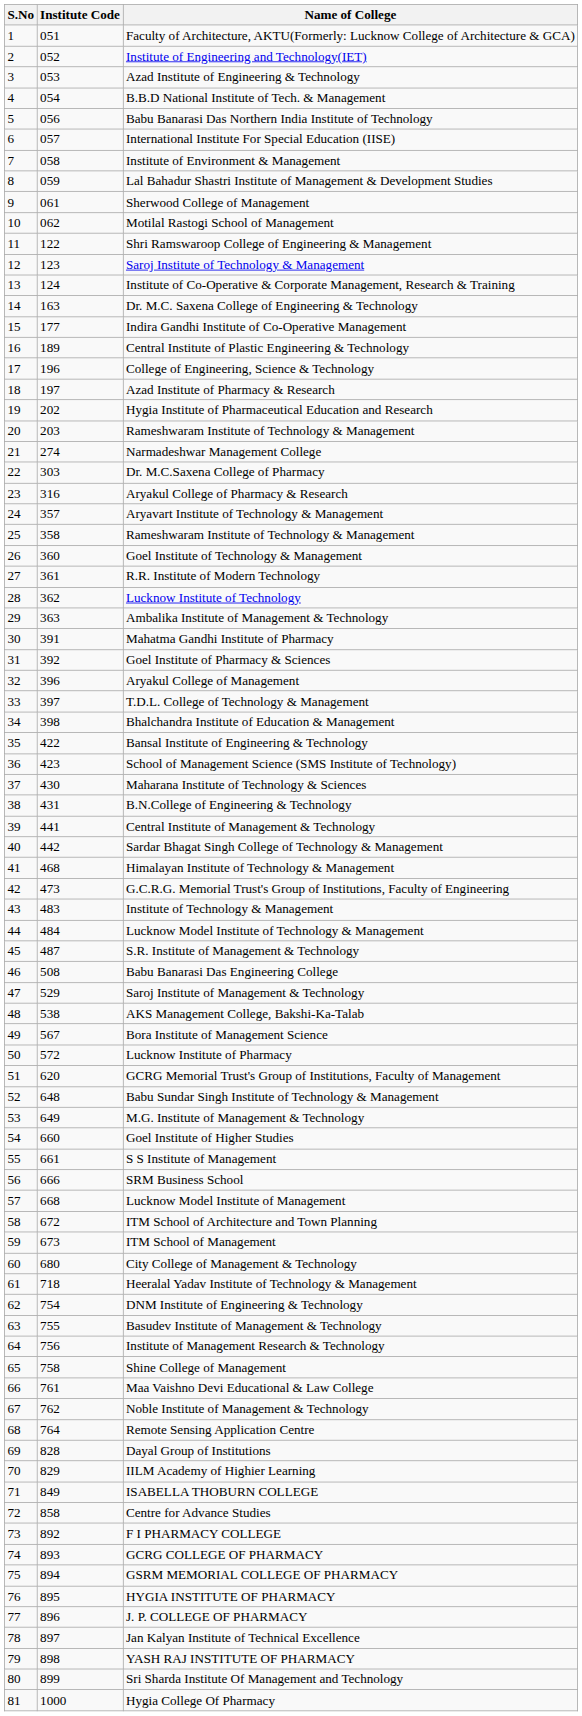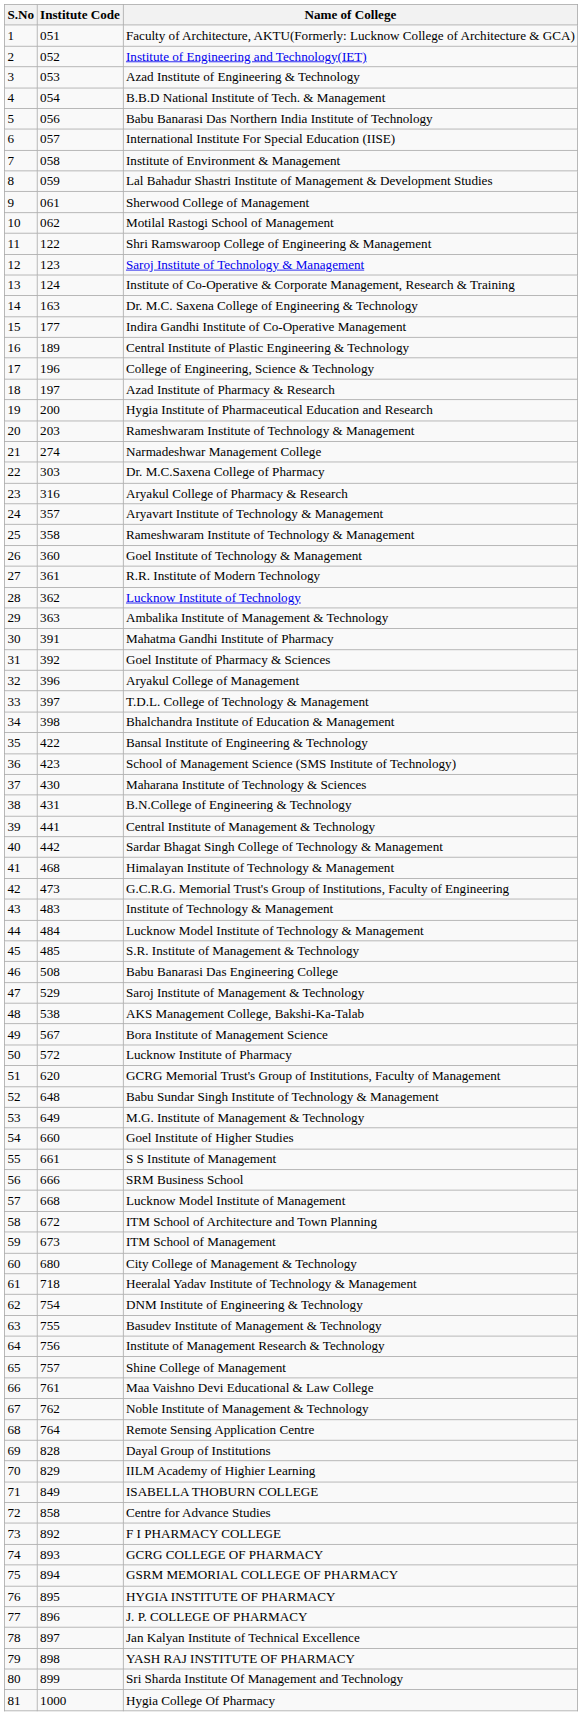 <table class="wikitable sortable">
 <tr>
 <th>S.No</th>
 <th>Institute Code</th>
 <th>Name of College</th>
 </tr>
 <tr>
 <td>1</td>
 <td>051</td>
 <td>Faculty of Architecture, AKTU(Formerly: Lucknow College of Architecture & GCA)</td>
 </tr>
 <tr>
 <td>2</td>
 <td>052</td>
 <td><a href='#'>Institute of Engineering and Technology(IET)</a></td>
 </tr>
 <tr>
 <td>3</td>
 <td>053</td>
 <td>Azad Institute of Engineering & Technology</td>
 </tr>
 <tr>
 <td>4</td>
 <td>054</td>
 <td>B.B.D National Institute of Tech. & Management</td>
 </tr>
 <tr>
 <td>5</td>
 <td>056</td>
 <td>Babu Banarasi Das Northern India Institute of Technology</td>
 </tr>
 <tr>
 <td>6</td>
 <td>057</td>
 <td>International Institute For Special Education (IISE)</td>
 </tr>
 <tr>
 <td>7</td>
 <td>058</td>
 <td>Institute of Environment & Management</td>
 </tr>
 <tr>
 <td>8</td>
 <td>059</td>
 <td>Lal Bahadur Shastri Institute of Management & Development Studies</td>
 </tr>
 <tr>
 <td>9</td>
 <td>061</td>
 <td>Sherwood College of Management</td>
 </tr>
 <tr>
 <td>10</td>
 <td>062</td>
 <td>Motilal Rastogi School of Management</td>
 </tr>
 <tr>
 <td>11</td>
 <td>122</td>
 <td>Shri Ramswaroop College of Engineering & Management</td>
 </tr>
 <tr>
 <td>12</td>
 <td>123</td>
 <td><a href='#'>Saroj Institute of Technology & Management</a></td>
 </tr>
 <tr>
 <td>13</td>
 <td>124</td>
 <td>Institute of Co-Operative & Corporate Management, Research & Training</td>
 </tr>
 <tr>
 <td>14</td>
 <td>163</td>
 <td>Dr. M.C. Saxena College of Engineering & Technology</td>
 </tr>
 <tr>
 <td>15</td>
 <td>177</td>
 <td>Indira Gandhi Institute of Co-Operative Management</td>
 </tr>
 <tr>
 <td>16</td>
 <td>189</td>
 <td>Central Institute of Plastic Engineering & Technology</td>
 </tr>
 <tr>
 <td>17</td>
 <td>196</td>
 <td>College of Engineering, Science & Technology</td>
 </tr>
 <tr>
 <td>18</td>
 <td>197</td>
 <td>Azad Institute of Pharmacy & Research</td>
 </tr>
 <tr>
 <td>19</td>
-<td>202</td>
+<td>200</td>
 <td>Hygia Institute of Pharmaceutical Education and Research</td>
 </tr>
 <tr>
 <td>20</td>
 <td>203</td>
 <td>Rameshwaram Institute of Technology & Management</td>
 </tr>
 <tr>
 <td>21</td>
 <td>274</td>
 <td>Narmadeshwar Management College</td>
 </tr>
 <tr>
 <td>22</td>
 <td>303</td>
 <td>Dr. M.C.Saxena College of Pharmacy</td>
 </tr>
 <tr>
 <td>23</td>
 <td>316</td>
 <td>Aryakul College of Pharmacy & Research</td>
 </tr>
 <tr>
 <td>24</td>
 <td>357</td>
 <td>Aryavart Institute of Technology & Management</td>
 </tr>
 <tr>
 <td>25</td>
 <td>358</td>
 <td>Rameshwaram Institute of Technology & Management</td>
 </tr>
 <tr>
 <td>26</td>
 <td>360</td>
 <td>Goel Institute of Technology & Management</td>
 </tr>
 <tr>
 <td>27</td>
 <td>361</td>
 <td>R.R. Institute of Modern Technology</td>
 </tr>
 <tr>
 <td>28</td>
 <td>362</td>
 <td><a href='#'>Lucknow Institute of Technology</a></td>
 </tr>
 <tr>
 <td>29</td>
 <td>363</td>
 <td>Ambalika Institute of Management & Technology</td>
 </tr>
 <tr>
 <td>30</td>
 <td>391</td>
 <td>Mahatma Gandhi Institute of Pharmacy</td>
 </tr>
 <tr>
 <td>31</td>
 <td>392</td>
 <td>Goel Institute of Pharmacy & Sciences</td>
 </tr>
 <tr>
 <td>32</td>
 <td>396</td>
 <td>Aryakul College of Management</td>
 </tr>
 <tr>
 <td>33</td>
 <td>397</td>
 <td>T.D.L. College of Technology & Management</td>
 </tr>
 <tr>
 <td>34</td>
 <td>398</td>
 <td>Bhalchandra Institute of Education & Management</td>
 </tr>
 <tr>
 <td>35</td>
 <td>422</td>
 <td>Bansal Institute of Engineering & Technology</td>
 </tr>
 <tr>
 <td>36</td>
 <td>423</td>
 <td>School of Management Science (SMS Institute of Technology)</td>
 </tr>
 <tr>
 <td>37</td>
 <td>430</td>
 <td>Maharana Institute of Technology & Sciences</td>
 </tr>
 <tr>
 <td>38</td>
 <td>431</td>
 <td>B.N.College of Engineering & Technology</td>
 </tr>
 <tr>
 <td>39</td>
 <td>441</td>
 <td>Central Institute of Management & Technology</td>
 </tr>
 <tr>
 <td>40</td>
 <td>442</td>
 <td>Sardar Bhagat Singh College of Technology & Management</td>
 </tr>
 <tr>
 <td>41</td>
 <td>468</td>
 <td>Himalayan Institute of Technology & Management</td>
 </tr>
 <tr>
 <td>42</td>
 <td>473</td>
 <td>G.C.R.G. Memorial Trust's Group of Institutions, Faculty of Engineering</td>
 </tr>
 <tr>
 <td>43</td>
 <td>483</td>
 <td>Institute of Technology & Management</td>
 </tr>
 <tr>
 <td>44</td>
 <td>484</td>
 <td>Lucknow Model Institute of Technology & Management</td>
 </tr>
 <tr>
 <td>45</td>
-<td>487</td>
+<td>485</td>
 <td>S.R. Institute of Management & Technology</td>
 </tr>
 <tr>
 <td>46</td>
 <td>508</td>
 <td>Babu Banarasi Das Engineering College</td>
 </tr>
 <tr>
 <td>47</td>
 <td>529</td>
 <td>Saroj Institute of Management & Technology</td>
 </tr>
 <tr>
 <td>48</td>
 <td>538</td>
 <td>AKS Management College, Bakshi-Ka-Talab</td>
 </tr>
 <tr>
 <td>49</td>
 <td>567</td>
 <td>Bora Institute of Management Science</td>
 </tr>
 <tr>
 <td>50</td>
 <td>572</td>
 <td>Lucknow Institute of Pharmacy</td>
 </tr>
 <tr>
 <td>51</td>
 <td>620</td>
 <td>GCRG Memorial Trust's Group of Institutions, Faculty of Management</td>
 </tr>
 <tr>
 <td>52</td>
 <td>648</td>
 <td>Babu Sundar Singh Institute of Technology & Management</td>
 </tr>
 <tr>
 <td>53</td>
 <td>649</td>
 <td>M.G. Institute of Management & Technology</td>
 </tr>
 <tr>
 <td>54</td>
 <td>660</td>
 <td>Goel Institute of Higher Studies</td>
 </tr>
 <tr>
 <td>55</td>
 <td>661</td>
 <td>S S Institute of Management</td>
 </tr>
 <tr>
 <td>56</td>
 <td>666</td>
 <td>SRM Business School</td>
 </tr>
 <tr>
 <td>57</td>
 <td>668</td>
 <td>Lucknow Model Institute of Management</td>
 </tr>
 <tr>
 <td>58</td>
 <td>672</td>
 <td>ITM School of Architecture and Town Planning</td>
 </tr>
 <tr>
 <td>59</td>
 <td>673</td>
 <td>ITM School of Management</td>
 </tr>
 <tr>
 <td>60</td>
 <td>680</td>
 <td>City College of Management & Technology</td>
 </tr>
 <tr>
 <td>61</td>
 <td>718</td>
 <td>Heeralal Yadav Institute of Technology & Management</td>
 </tr>
 <tr>
 <td>62</td>
 <td>754</td>
 <td>DNM Institute of Engineering & Technology</td>
 </tr>
 <tr>
 <td>63</td>
 <td>755</td>
 <td>Basudev Institute of Management & Technology</td>
 </tr>
 <tr>
 <td>64</td>
 <td>756</td>
 <td>Institute of Management Research & Technology</td>
 </tr>
 <tr>
 <td>65</td>
-<td>758</td>
+<td>757</td>
 <td>Shine College of Management</td>
 </tr>
 <tr>
 <td>66</td>
 <td>761</td>
 <td>Maa Vaishno Devi Educational & Law College</td>
 </tr>
 <tr>
 <td>67</td>
 <td>762</td>
 <td>Noble Institute of Management & Technology</td>
 </tr>
 <tr>
 <td>68</td>
 <td>764</td>
 <td>Remote Sensing Application Centre</td>
 </tr>
 <tr>
 <td>69</td>
 <td>828</td>
 <td>Dayal Group of Institutions</td>
 </tr>
 <tr>
 <td>70</td>
 <td>829</td>
 <td>IILM Academy of Highier Learning</td>
 </tr>
 <tr>
 <td>71</td>
 <td>849</td>
 <td>ISABELLA THOBURN COLLEGE</td>
 </tr>
 <tr>
 <td>72</td>
 <td>858</td>
 <td>Centre for Advance Studies</td>
 </tr>
 <tr>
 <td>73</td>
 <td>892</td>
 <td>F I PHARMACY COLLEGE</td>
 </tr>
 <tr>
 <td>74</td>
 <td>893</td>
 <td>GCRG COLLEGE OF PHARMACY</td>
 </tr>
 <tr>
 <td>75</td>
 <td>894</td>
 <td>GSRM MEMORIAL COLLEGE OF PHARMACY</td>
 </tr>
 <tr>
 <td>76</td>
 <td>895</td>
 <td>HYGIA INSTITUTE OF PHARMACY</td>
 </tr>
 <tr>
 <td>77</td>
 <td>896</td>
 <td>J. P. COLLEGE OF PHARMACY</td>
 </tr>
 <tr>
 <td>78</td>
 <td>897</td>
 <td>Jan Kalyan Institute of Technical Excellence</td>
 </tr>
 <tr>
 <td>79</td>
 <td>898</td>
 <td>YASH RAJ INSTITUTE OF PHARMACY</td>
 </tr>
 <tr>
 <td>80</td>
 <td>899</td>
 <td>Sri Sharda Institute Of Management and Technology</td>
 </tr>
 <tr>
 <td>81</td>
 <td>1000</td>
 <td>Hygia College Of Pharmacy</td>
 </tr>
 </table>
